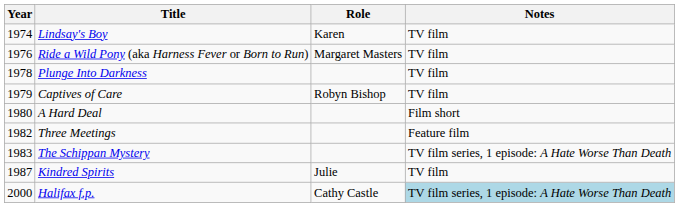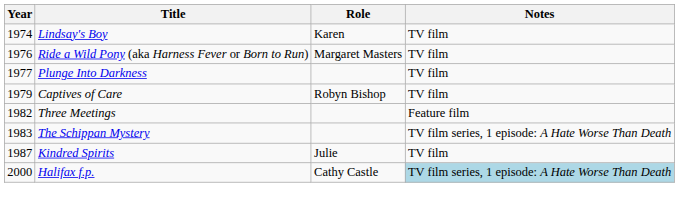 <table class="wikitable sortable">
 <tr>
 <th>Year</th>
 <th>Title</th>
 <th>Role</th>
 <th class="unsortable">Notes</th>
 </tr>
 <tr>
 <td>1974</td>
 <td><em><a href='#'>Lindsay's Boy</a></em></td>
 <td>Karen</td>
 <td>TV film</td>
 </tr>
 <tr>
 <td>1976</td>
 <td><em><a href='#'>Ride a Wild Pony</a></em> (aka <em>Harness Fever</em> or <em>Born to Run</em>)</td>
 <td>Margaret Masters</td>
 <td>TV film</td>
 </tr>
 <tr>
-<td>1978</td>
+<td>1977</td>
 <td><em><a href='#'>Plunge Into Darkness</a></em></td>
 <td></td>
 <td>TV film</td>
 </tr>
 <tr>
 <td>1979</td>
 <td><em>Captives of Care</em></td>
 <td>Robyn Bishop</td>
 <td>TV film</td>
-</tr>
-<tr>
-<td>1980</td>
-<td><em>A Hard Deal</em></td>
-<td></td>
-<td>Film short</td>
 </tr>
 <tr>
 <td>1982</td>
 <td><em>Three Meetings</em></td>
 <td></td>
 <td>Feature film</td>
 </tr>
 <tr>
 <td>1983</td>
 <td><em><a href='#'>The Schippan Mystery</a></em></td>
 <td></td>
 <td>TV film series, 1 episode: <em>A Hate Worse Than Death</em></td>
 </tr>
 <tr>
 <td>1987</td>
 <td><em><a href='#'>Kindred Spirits</a></em></td>
 <td>Julie</td>
 <td>TV film</td>
 </tr>
 <tr>
 <td>2000</td>
 <td><em><a href='#'>Halifax f.p.</a></em></td>
 <td>Cathy Castle</td>
 <td style="background: lightblue;">TV film series, 1 episode: <em>A Hate Worse Than Death</em></td>
 </tr>
 </table>
